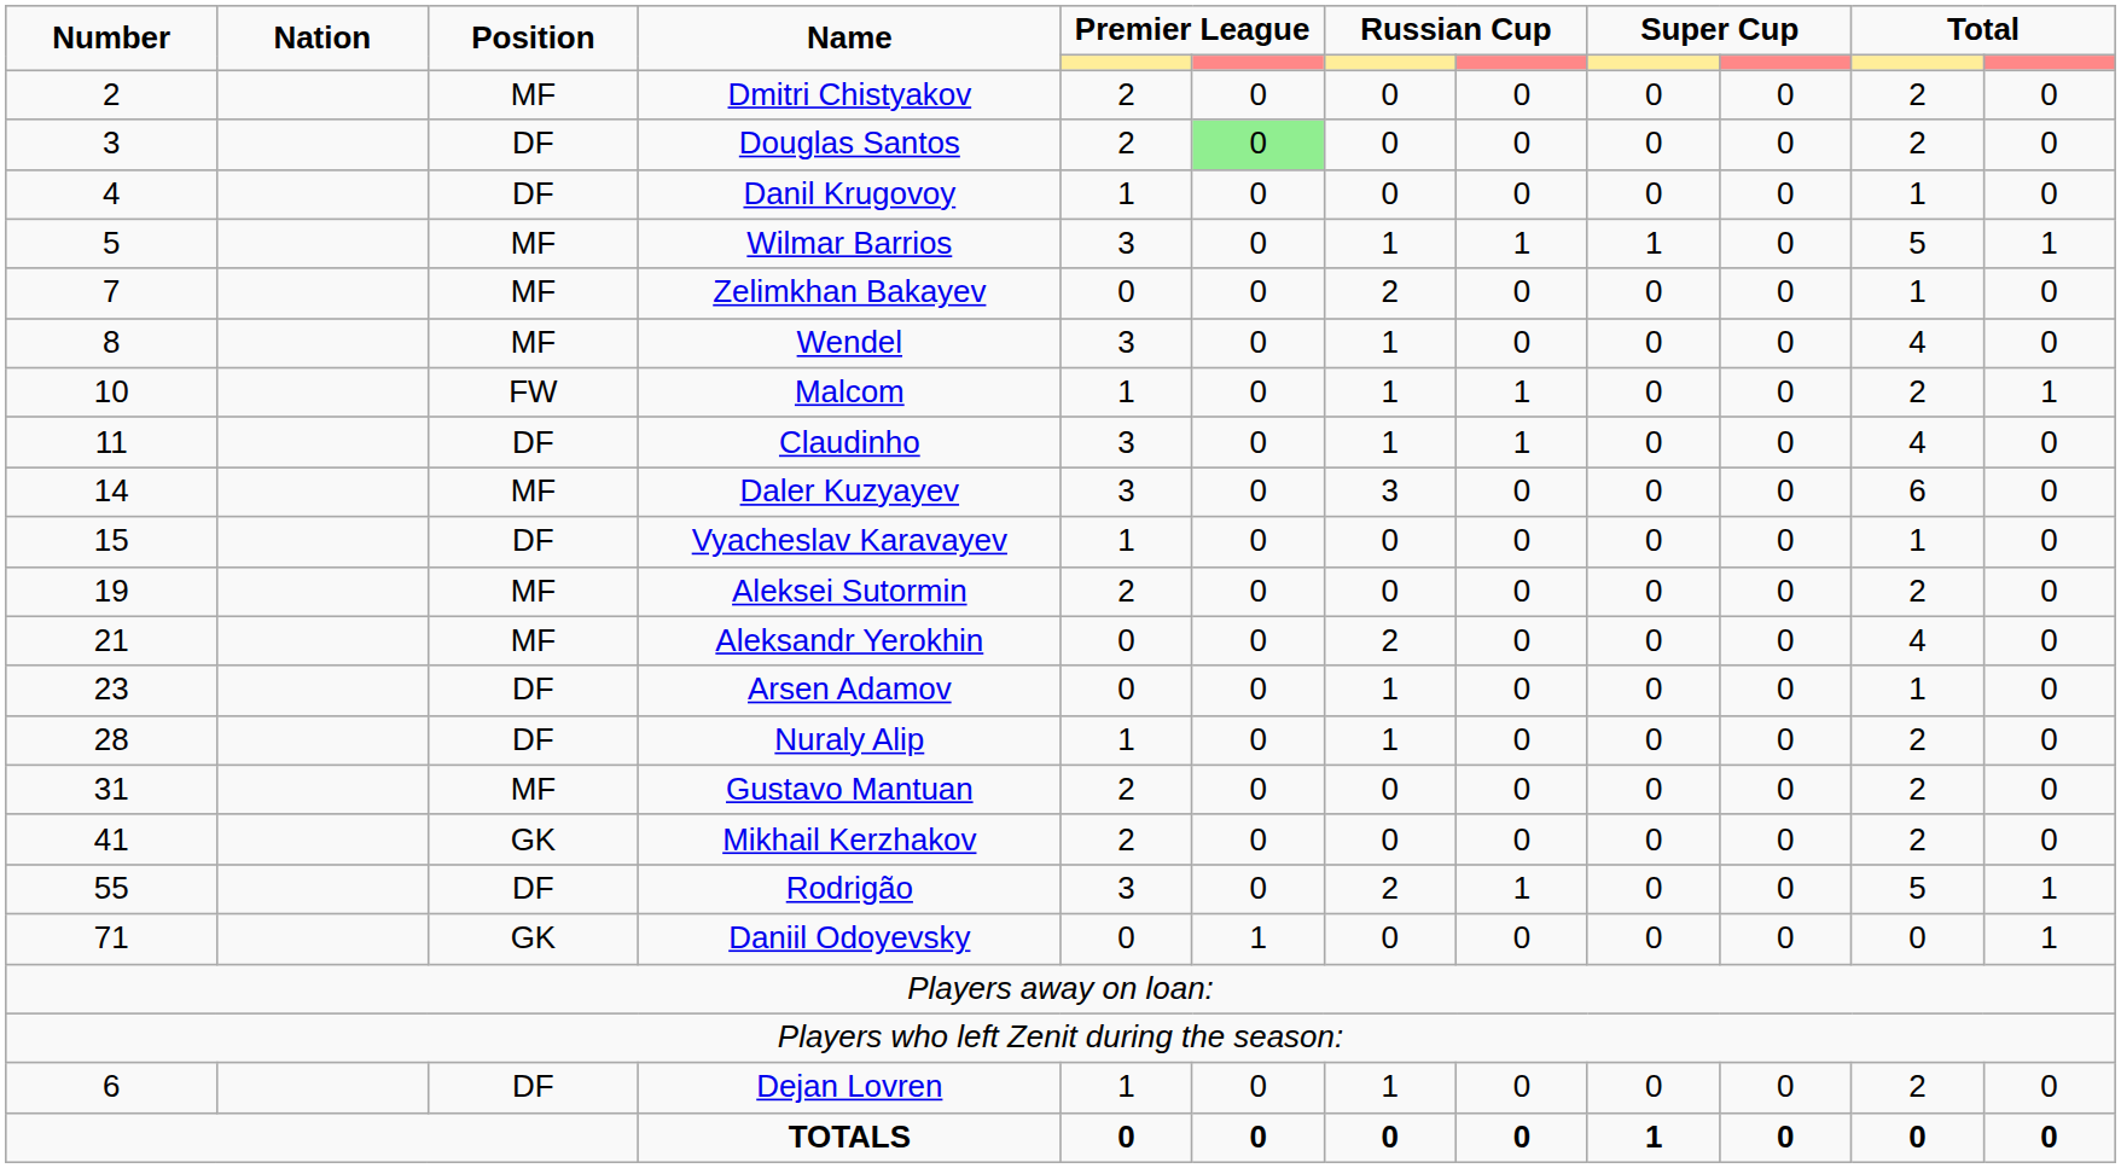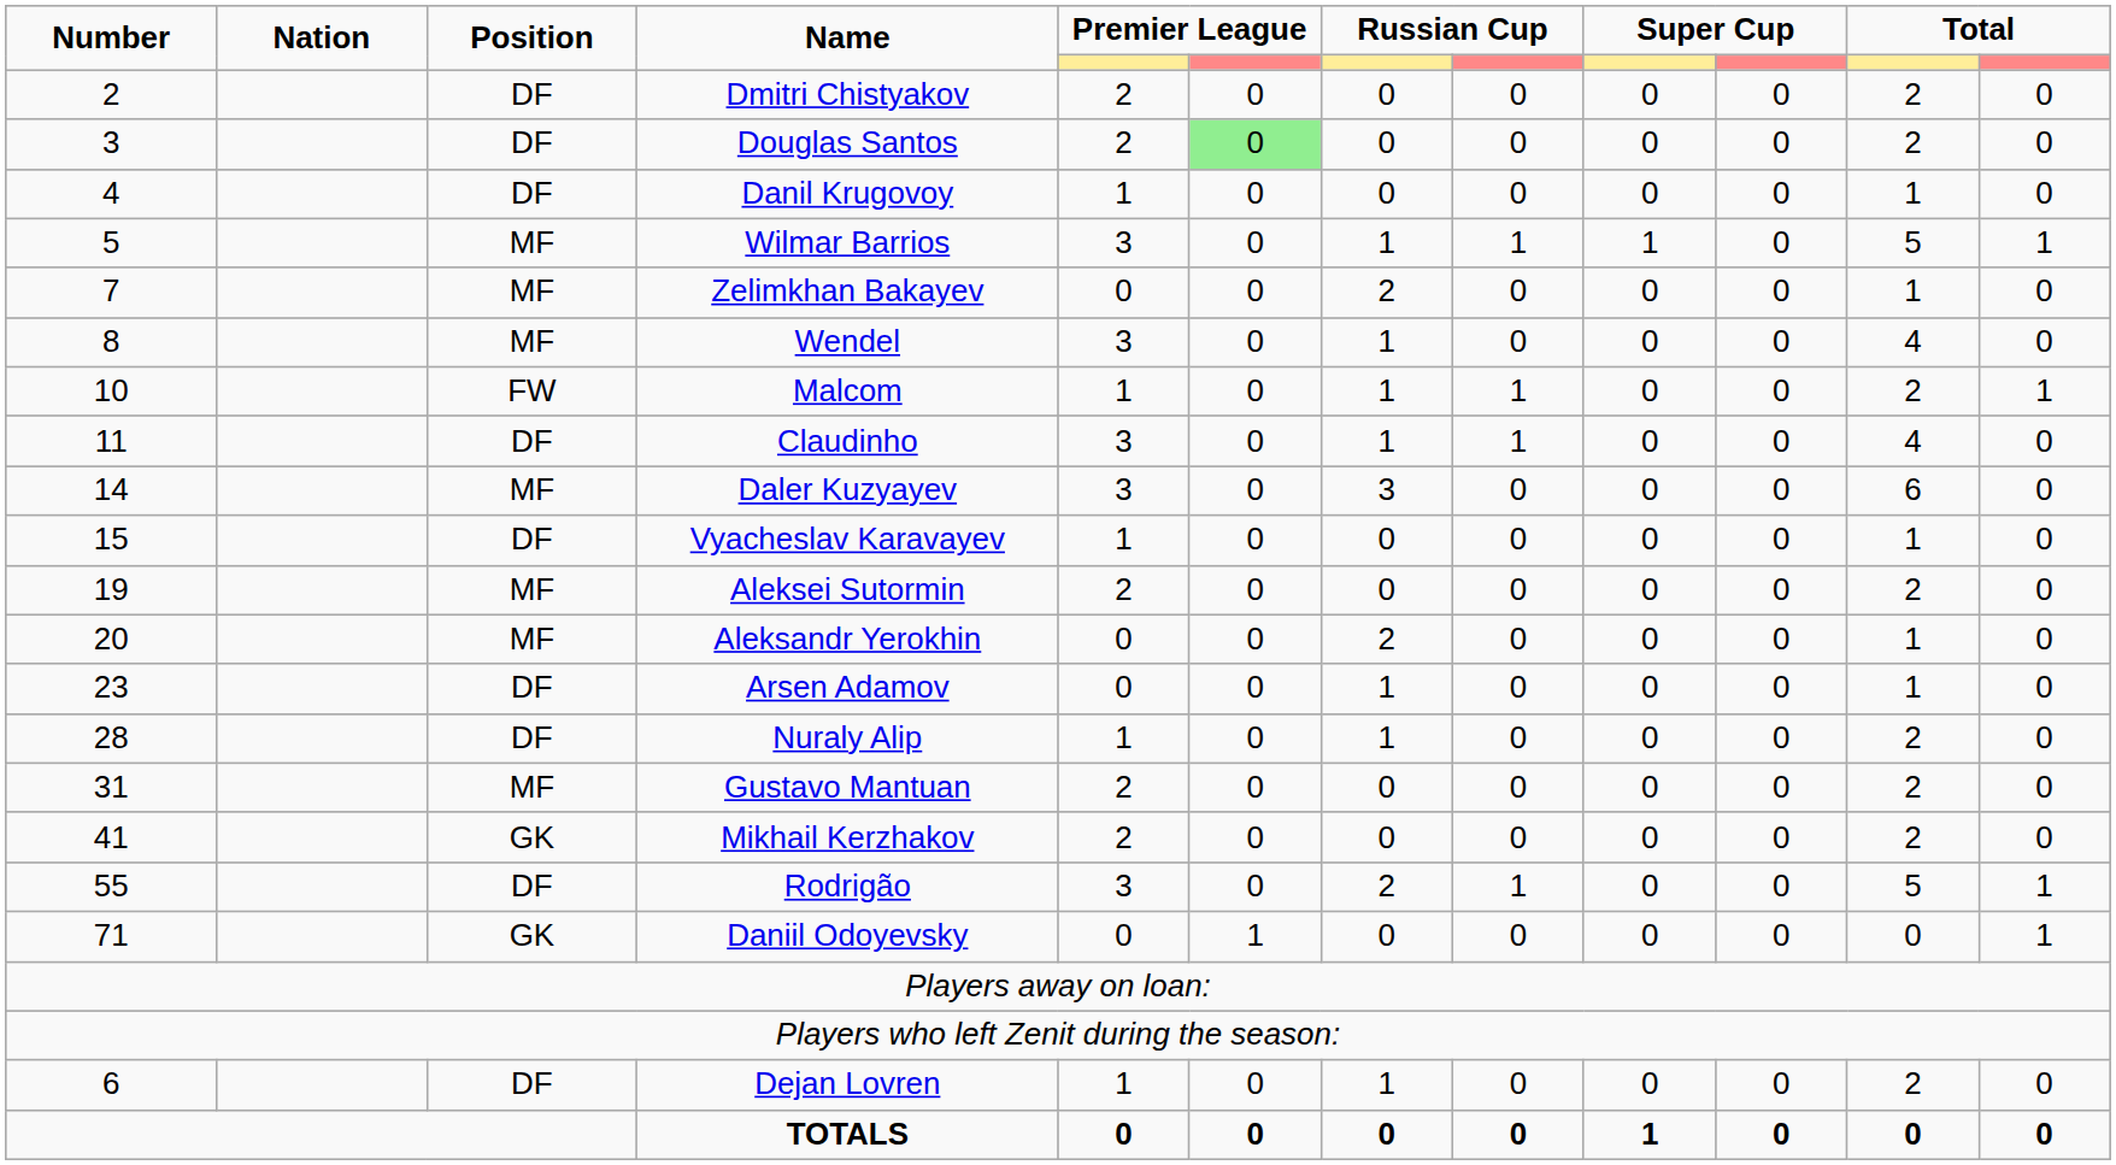 <table class="wikitable" style="font-size: 100%; text-align: center;">
 <tr>
 <td rowspan="2" width="10%" align="center"><strong>Number</strong></td>
 <td rowspan="2" width="10%" align="center"><strong>Nation</strong></td>
 <td rowspan="2" width="10%" align="center"><strong>Position</strong></td>
 <td rowspan="2" width="20%" align="center"><strong>Name</strong></td>
 <td colspan="2" align="center"><strong>Premier League</strong></td>
 <td colspan="2" align="center"><strong>Russian Cup</strong></td>
 <td colspan="2" align="center"><strong>Super Cup</strong></td>
 <td colspan="2" align="center"><strong>Total</strong></td>
 </tr>
 <tr>
 <th width=60 style="background: #FFEE99"></th>
 <th width=60 style="background: #FF8888"></th>
 <th width=60 style="background: #FFEE99"></th>
 <th width=60 style="background: #FF8888"></th>
 <th width=60 style="background: #FFEE99"></th>
 <th width=60 style="background: #FF8888"></th>
 <th width=60 style="background: #FFEE99"></th>
 <th width=60 style="background: #FF8888"></th>
 </tr>
 <tr>
 <td>2</td>
 <td></td>
-<td>MF</td>
+<td>DF</td>
 <td><a href='#'>Dmitri Chistyakov</a></td>
 <td>2</td>
 <td>0</td>
 <td>0</td>
 <td>0</td>
 <td>0</td>
 <td>0</td>
 <td>2</td>
 <td>0</td>
 </tr>
 <tr>
 <td>3</td>
 <td></td>
 <td>DF</td>
 <td><a href='#'>Douglas Santos</a></td>
 <td>2</td>
 <td style="background: lightgreen;">0</td>
 <td>0</td>
 <td>0</td>
 <td>0</td>
 <td>0</td>
 <td>2</td>
 <td>0</td>
 </tr>
 <tr>
 <td>4</td>
 <td></td>
 <td>DF</td>
 <td><a href='#'>Danil Krugovoy</a></td>
 <td>1</td>
 <td>0</td>
 <td>0</td>
 <td>0</td>
 <td>0</td>
 <td>0</td>
 <td>1</td>
 <td>0</td>
 </tr>
 <tr>
 <td>5</td>
 <td></td>
 <td>MF</td>
 <td><a href='#'>Wilmar Barrios</a></td>
 <td>3</td>
 <td>0</td>
 <td>1</td>
 <td>1</td>
 <td>1</td>
 <td>0</td>
 <td>5</td>
 <td>1</td>
 </tr>
 <tr>
 <td>7</td>
 <td></td>
 <td>MF</td>
 <td><a href='#'>Zelimkhan Bakayev</a></td>
 <td>0</td>
 <td>0</td>
 <td>2</td>
 <td>0</td>
 <td>0</td>
 <td>0</td>
 <td>1</td>
 <td>0</td>
 </tr>
 <tr>
 <td>8</td>
 <td></td>
 <td>MF</td>
 <td><a href='#'>Wendel</a></td>
 <td>3</td>
 <td>0</td>
 <td>1</td>
 <td>0</td>
 <td>0</td>
 <td>0</td>
 <td>4</td>
 <td>0</td>
 </tr>
 <tr>
 <td>10</td>
 <td></td>
 <td>FW</td>
 <td><a href='#'>Malcom</a></td>
 <td>1</td>
 <td>0</td>
 <td>1</td>
 <td>1</td>
 <td>0</td>
 <td>0</td>
 <td>2</td>
 <td>1</td>
 </tr>
 <tr>
 <td>11</td>
 <td></td>
 <td>DF</td>
 <td><a href='#'>Claudinho</a></td>
 <td>3</td>
 <td>0</td>
 <td>1</td>
 <td>1</td>
 <td>0</td>
 <td>0</td>
 <td>4</td>
 <td>0</td>
 </tr>
 <tr>
 <td>14</td>
 <td></td>
 <td>MF</td>
 <td><a href='#'>Daler Kuzyayev</a></td>
 <td>3</td>
 <td>0</td>
 <td>3</td>
 <td>0</td>
 <td>0</td>
 <td>0</td>
 <td>6</td>
 <td>0</td>
 </tr>
 <tr>
 <td>15</td>
 <td></td>
 <td>DF</td>
 <td><a href='#'>Vyacheslav Karavayev</a></td>
 <td>1</td>
 <td>0</td>
 <td>0</td>
 <td>0</td>
 <td>0</td>
 <td>0</td>
 <td>1</td>
 <td>0</td>
 </tr>
 <tr>
 <td>19</td>
 <td></td>
 <td>MF</td>
 <td><a href='#'>Aleksei Sutormin</a></td>
 <td>2</td>
 <td>0</td>
 <td>0</td>
 <td>0</td>
 <td>0</td>
 <td>0</td>
 <td>2</td>
 <td>0</td>
 </tr>
 <tr>
-<td>21</td>
+<td>20</td>
 <td></td>
 <td>MF</td>
 <td><a href='#'>Aleksandr Yerokhin</a></td>
 <td>0</td>
 <td>0</td>
 <td>2</td>
 <td>0</td>
 <td>0</td>
 <td>0</td>
-<td>4</td>
+<td>1</td>
 <td>0</td>
 </tr>
 <tr>
 <td>23</td>
 <td></td>
 <td>DF</td>
 <td><a href='#'>Arsen Adamov</a></td>
 <td>0</td>
 <td>0</td>
 <td>1</td>
 <td>0</td>
 <td>0</td>
 <td>0</td>
 <td>1</td>
 <td>0</td>
 </tr>
 <tr>
 <td>28</td>
 <td></td>
 <td>DF</td>
 <td><a href='#'>Nuraly Alip</a></td>
 <td>1</td>
 <td>0</td>
 <td>1</td>
 <td>0</td>
 <td>0</td>
 <td>0</td>
 <td>2</td>
 <td>0</td>
 </tr>
 <tr>
 <td>31</td>
 <td></td>
 <td>MF</td>
 <td><a href='#'>Gustavo Mantuan</a></td>
 <td>2</td>
 <td>0</td>
 <td>0</td>
 <td>0</td>
 <td>0</td>
 <td>0</td>
 <td>2</td>
 <td>0</td>
 </tr>
 <tr>
 <td>41</td>
 <td></td>
 <td>GK</td>
 <td><a href='#'>Mikhail Kerzhakov</a></td>
 <td>2</td>
 <td>0</td>
 <td>0</td>
 <td>0</td>
 <td>0</td>
 <td>0</td>
 <td>2</td>
 <td>0</td>
 </tr>
 <tr>
 <td>55</td>
 <td></td>
 <td>DF</td>
 <td><a href='#'>Rodrigão</a></td>
 <td>3</td>
 <td>0</td>
 <td>2</td>
 <td>1</td>
 <td>0</td>
 <td>0</td>
 <td>5</td>
 <td>1</td>
 </tr>
 <tr>
 <td>71</td>
 <td></td>
 <td>GK</td>
 <td><a href='#'>Daniil Odoyevsky</a></td>
 <td>0</td>
 <td>1</td>
 <td>0</td>
 <td>0</td>
 <td>0</td>
 <td>0</td>
 <td>0</td>
 <td>1</td>
 </tr>
 <tr>
 <td colspan="14"><em>Players away on loan:</em></td>
 </tr>
 <tr>
 <td colspan="14"><em>Players who left Zenit during the season:</em></td>
 </tr>
 <tr>
 <td>6</td>
 <td></td>
 <td>DF</td>
 <td><a href='#'>Dejan Lovren</a></td>
 <td>1</td>
 <td>0</td>
 <td>1</td>
 <td>0</td>
 <td>0</td>
 <td>0</td>
 <td>2</td>
 <td>0</td>
 </tr>
 <tr>
 <td colspan="3"></td>
 <td><strong>TOTALS</strong></td>
 <td><strong>0</strong></td>
 <td><strong>0</strong></td>
 <td><strong>0</strong></td>
 <td><strong>0</strong></td>
 <td><strong>1</strong></td>
 <td><strong>0</strong></td>
 <td><strong>0</strong></td>
 <td><strong>0</strong></td>
 </tr>
 </table>
